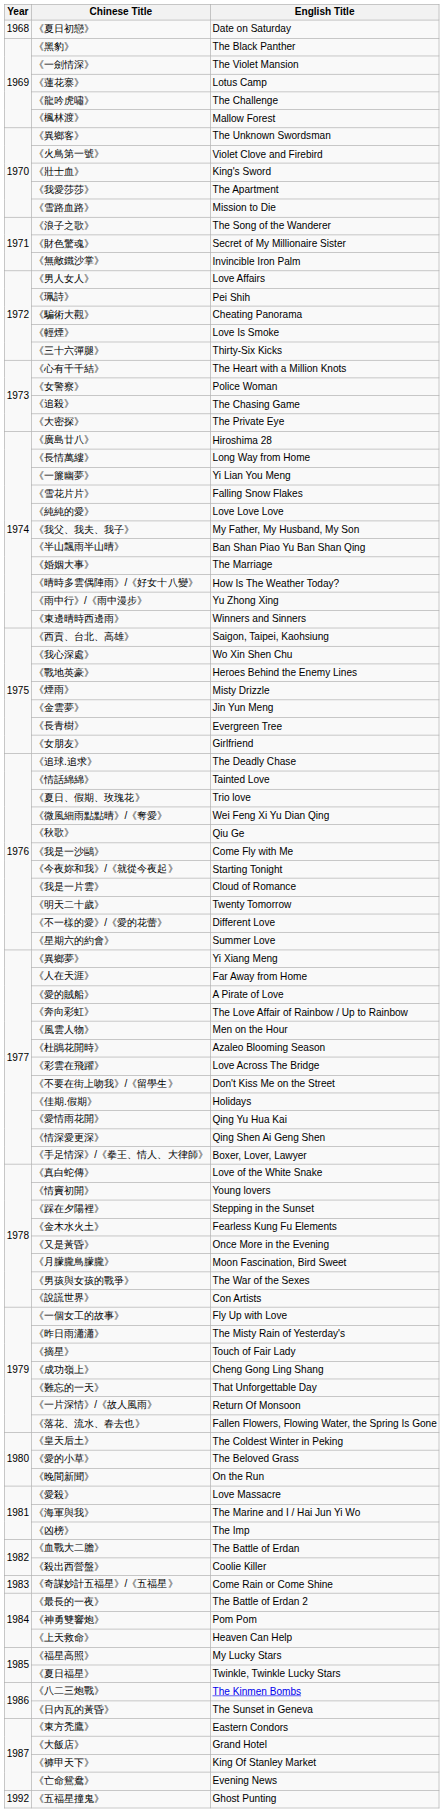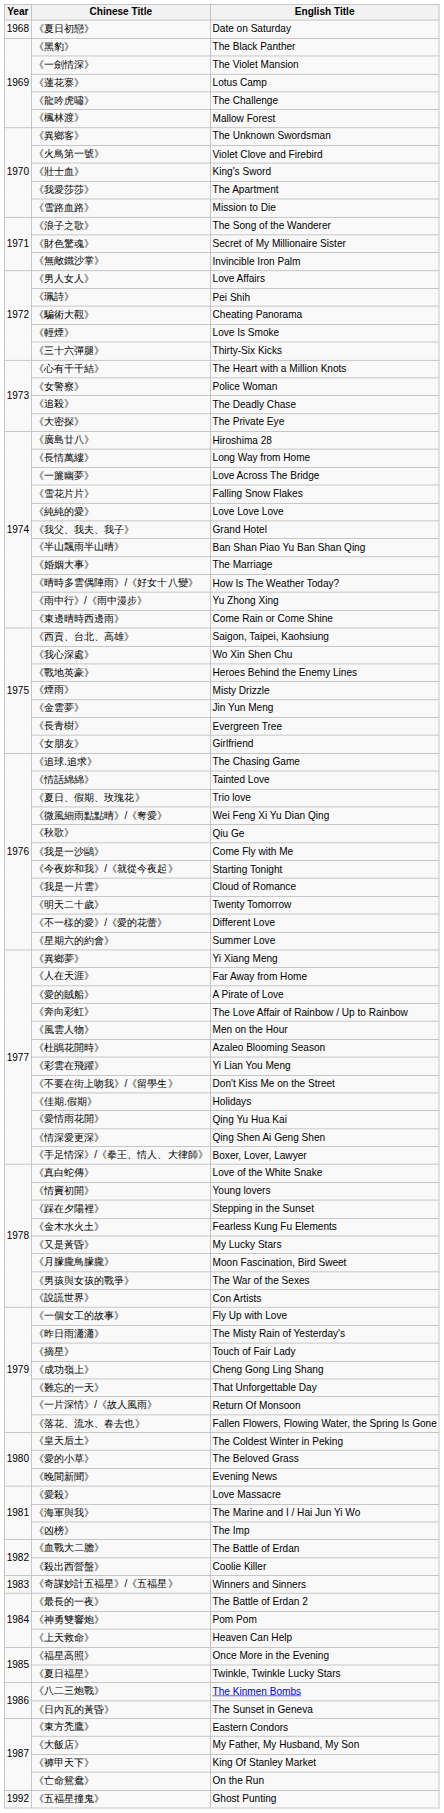 <table class="wikitable">
 <tr>
 <th>Year</th>
 <th>Chinese Title</th>
 <th>English Title</th>
 </tr>
 <tr>
 <td>1968</td>
 <td>《夏日初戀》</td>
 <td>Date on Saturday</td>
 </tr>
 <tr>
 <td rowspan="5">1969</td>
 <td>《黑豹》</td>
 <td>The Black Panther</td>
 </tr>
 <tr>
 <td>《一劍情深》</td>
 <td>The Violet Mansion</td>
 </tr>
 <tr>
 <td>《蓮花寨》</td>
 <td>Lotus Camp</td>
 </tr>
 <tr>
 <td>《龍吟虎嘯》</td>
 <td>The Challenge</td>
 </tr>
 <tr>
 <td>《楓林渡》</td>
 <td>Mallow Forest</td>
 </tr>
 <tr>
 <td rowspan="5">1970</td>
 <td>《異鄉客》</td>
 <td>The Unknown Swordsman</td>
 </tr>
 <tr>
 <td>《火鳥第一號》</td>
 <td>Violet Clove and Firebird</td>
 </tr>
 <tr>
 <td>《壯士血》</td>
 <td>King's Sword</td>
 </tr>
 <tr>
 <td>《我愛莎莎》</td>
 <td>The Apartment</td>
 </tr>
 <tr>
 <td>《雪路血路》</td>
 <td>Mission to Die</td>
 </tr>
 <tr>
 <td rowspan="3">1971</td>
 <td>《浪子之歌》</td>
 <td>The Song of the Wanderer</td>
 </tr>
 <tr>
 <td>《財色驚魂》</td>
 <td>Secret of My Millionaire Sister</td>
 </tr>
 <tr>
 <td>《無敵鐵沙掌》</td>
 <td>Invincible Iron Palm</td>
 </tr>
 <tr>
 <td rowspan="5">1972</td>
 <td>《男人女人》</td>
 <td>Love Affairs</td>
 </tr>
 <tr>
 <td>《珮詩》</td>
 <td>Pei Shih</td>
 </tr>
 <tr>
 <td>《騙術大觀》</td>
 <td>Cheating Panorama</td>
 </tr>
 <tr>
 <td>《輕煙》</td>
 <td>Love Is Smoke</td>
 </tr>
 <tr>
 <td>《三十六彈腿》</td>
 <td>Thirty-Six Kicks</td>
 </tr>
 <tr>
 <td rowspan="4">1973</td>
 <td>《心有千千結》</td>
 <td>The Heart with a Million Knots</td>
 </tr>
 <tr>
 <td>《女警察》</td>
 <td>Police Woman</td>
 </tr>
 <tr>
 <td>《追殺》</td>
-<td>The Chasing Game</td>
+<td>The Deadly Chase</td>
 </tr>
 <tr>
 <td>《大密探》</td>
 <td>The Private Eye</td>
 </tr>
 <tr>
 <td rowspan="11">1974</td>
 <td>《廣島廿八》</td>
 <td>Hiroshima 28</td>
 </tr>
 <tr>
 <td>《長情萬縷》</td>
 <td>Long Way from Home</td>
 </tr>
 <tr>
 <td>《一簾幽夢》</td>
-<td>Yi Lian You Meng</td>
+<td>Love Across The Bridge</td>
 </tr>
 <tr>
 <td>《雪花片片》</td>
 <td>Falling Snow Flakes</td>
 </tr>
 <tr>
 <td>《純純的愛》</td>
 <td>Love Love Love</td>
 </tr>
 <tr>
 <td>《我父、我夫、我子》</td>
-<td>My Father, My Husband, My Son</td>
+<td>Grand Hotel</td>
 </tr>
 <tr>
 <td>《半山飄雨半山晴》</td>
 <td>Ban Shan Piao Yu Ban Shan Qing</td>
 </tr>
 <tr>
 <td>《婚姻大事》</td>
 <td>The Marriage</td>
 </tr>
 <tr>
 <td>《晴時多雲偶陣雨》/《好女十八變》</td>
 <td>How Is The Weather Today?</td>
 </tr>
 <tr>
 <td>《雨中行》/《雨中漫步》</td>
 <td>Yu Zhong Xing</td>
 </tr>
 <tr>
 <td>《東邊晴時西邊雨》</td>
-<td>Winners and Sinners</td>
+<td>Come Rain or Come Shine</td>
 </tr>
 <tr>
 <td rowspan="7">1975</td>
 <td>《西貢、台北、高雄》</td>
 <td>Saigon, Taipei, Kaohsiung</td>
 </tr>
 <tr>
 <td>《我心深處》</td>
 <td>Wo Xin Shen Chu</td>
 </tr>
 <tr>
 <td>《戰地英豪》</td>
 <td>Heroes Behind the Enemy Lines</td>
 </tr>
 <tr>
 <td>《煙雨》</td>
 <td>Misty Drizzle</td>
 </tr>
 <tr>
 <td>《金雲夢》</td>
 <td>Jin Yun Meng</td>
 </tr>
 <tr>
 <td>《長青樹》</td>
 <td>Evergreen Tree</td>
 </tr>
 <tr>
 <td>《女朋友》</td>
 <td>Girlfriend</td>
 </tr>
 <tr>
 <td rowspan="11">1976</td>
 <td>《追球.追求》</td>
-<td>The Deadly Chase</td>
+<td>The Chasing Game</td>
 </tr>
 <tr>
 <td>《情話綿綿》</td>
 <td>Tainted Love</td>
 </tr>
 <tr>
 <td>《夏日、假期、玫瑰花》</td>
 <td>Trio love</td>
 </tr>
 <tr>
 <td>《微風細雨點點晴》/《奪愛》</td>
 <td>Wei Feng Xi Yu Dian Qing</td>
 </tr>
 <tr>
 <td>《秋歌》</td>
 <td>Qiu Ge</td>
 </tr>
 <tr>
 <td>《我是一沙鷗》</td>
 <td>Come Fly with Me</td>
 </tr>
 <tr>
 <td>《今夜妳和我》/《就從今夜起》</td>
 <td>Starting Tonight</td>
 </tr>
 <tr>
 <td>《我是一片雲》</td>
 <td>Cloud of Romance</td>
 </tr>
 <tr>
 <td>《明天二十歲》</td>
 <td>Twenty Tomorrow</td>
 </tr>
 <tr>
 <td>《不一樣的愛》/《愛的花蕾》</td>
 <td>Different Love</td>
 </tr>
 <tr>
 <td>《星期六的約會》</td>
 <td>Summer Love</td>
 </tr>
 <tr>
 <td rowspan="12">1977</td>
 <td>《異鄉夢》</td>
 <td>Yi Xiang Meng</td>
 </tr>
 <tr>
 <td>《人在天涯》</td>
 <td>Far Away from Home</td>
 </tr>
 <tr>
 <td>《愛的賊船》</td>
 <td>A Pirate of Love</td>
 </tr>
 <tr>
 <td>《奔向彩虹》</td>
 <td>The Love Affair of Rainbow / Up to Rainbow</td>
 </tr>
 <tr>
 <td>《風雲人物》</td>
 <td>Men on the Hour</td>
 </tr>
 <tr>
 <td>《杜鵑花開時》</td>
 <td>Azaleo Blooming Season</td>
 </tr>
 <tr>
 <td>《彩雲在飛躍》</td>
-<td>Love Across The Bridge</td>
+<td>Yi Lian You Meng</td>
 </tr>
 <tr>
 <td>《不要在街上吻我》/《留學生》</td>
 <td>Don't Kiss Me on the Street</td>
 </tr>
 <tr>
 <td>《佳期.假期》</td>
 <td>Holidays</td>
 </tr>
 <tr>
 <td>《愛情雨花開》</td>
 <td>Qing Yu Hua Kai</td>
 </tr>
 <tr>
 <td>《情深愛更深》</td>
 <td>Qing Shen Ai Geng Shen</td>
 </tr>
 <tr>
 <td>《手足情深》/《拳王、情人、大律師》</td>
 <td>Boxer, Lover, Lawyer</td>
 </tr>
 <tr>
 <td rowspan="8">1978</td>
 <td>《真白蛇傳》</td>
 <td>Love of the White Snake</td>
 </tr>
 <tr>
 <td>《情竇初開》</td>
 <td>Young lovers</td>
 </tr>
 <tr>
 <td>《踩在夕陽裡》</td>
 <td>Stepping in the Sunset</td>
 </tr>
 <tr>
 <td>《金木水火土》</td>
 <td>Fearless Kung Fu Elements</td>
 </tr>
 <tr>
 <td>《又是黃昏》</td>
-<td>Once More in the Evening</td>
+<td>My Lucky Stars</td>
 </tr>
 <tr>
 <td>《月朦朧鳥朦朧》</td>
 <td>Moon Fascination, Bird Sweet</td>
 </tr>
 <tr>
 <td>《男孩與女孩的戰爭》</td>
 <td>The War of the Sexes</td>
 </tr>
 <tr>
 <td>《說謊世界》</td>
 <td>Con Artists</td>
 </tr>
 <tr>
 <td rowspan="7">1979</td>
 <td>《一個女工的故事》</td>
 <td>Fly Up with Love</td>
 </tr>
 <tr>
 <td>《昨日雨瀟瀟》</td>
 <td>The Misty Rain of Yesterday's</td>
 </tr>
 <tr>
 <td>《摘星》</td>
 <td>Touch of Fair Lady</td>
 </tr>
 <tr>
 <td>《成功嶺上》</td>
 <td>Cheng Gong Ling Shang</td>
 </tr>
 <tr>
 <td>《難忘的一天》</td>
 <td>That Unforgettable Day</td>
 </tr>
 <tr>
 <td>《一片深情》/《故人風雨》</td>
 <td>Return Of Monsoon</td>
 </tr>
 <tr>
 <td>《落花、流水、春去也》</td>
 <td>Fallen Flowers, Flowing Water, the Spring Is Gone</td>
 </tr>
 <tr>
 <td rowspan="3">1980</td>
 <td>《皇天后土》</td>
 <td>The Coldest Winter in Peking</td>
 </tr>
 <tr>
 <td>《愛的小草》</td>
 <td>The Beloved Grass</td>
 </tr>
 <tr>
 <td>《晚間新聞》</td>
-<td>On the Run</td>
+<td>Evening News</td>
 </tr>
 <tr>
 <td rowspan="3">1981</td>
 <td>《愛殺》</td>
 <td>Love Massacre</td>
 </tr>
 <tr>
 <td>《海軍與我》</td>
 <td>The Marine and I / Hai Jun Yi Wo</td>
 </tr>
 <tr>
 <td>《凶榜》</td>
 <td>The Imp</td>
 </tr>
 <tr>
 <td rowspan="2">1982</td>
 <td>《血戰大二膽》</td>
 <td>The Battle of Erdan</td>
 </tr>
 <tr>
 <td>《殺出西營盤》</td>
 <td>Coolie Killer</td>
 </tr>
 <tr>
 <td>1983</td>
 <td>《奇謀妙計五福星》/《五福星》</td>
-<td>Come Rain or Come Shine</td>
+<td>Winners and Sinners</td>
 </tr>
 <tr>
 <td rowspan="3">1984</td>
 <td>《最長的一夜》</td>
 <td>The Battle of Erdan 2</td>
 </tr>
 <tr>
 <td>《神勇雙響炮》</td>
 <td>Pom Pom</td>
 </tr>
 <tr>
 <td>《上天救命》</td>
 <td>Heaven Can Help</td>
 </tr>
 <tr>
 <td rowspan="2">1985</td>
 <td>《福星高照》</td>
-<td>My Lucky Stars</td>
+<td>Once More in the Evening</td>
 </tr>
 <tr>
 <td>《夏日福星》</td>
 <td>Twinkle, Twinkle Lucky Stars</td>
 </tr>
 <tr>
 <td rowspan="2">1986</td>
 <td>《八二三炮戰》</td>
 <td><a href='#'>The Kinmen Bombs</a></td>
 </tr>
 <tr>
 <td>《日內瓦的黃昏》</td>
 <td>The Sunset in Geneva</td>
 </tr>
 <tr>
 <td rowspan="4">1987</td>
 <td>《東方禿鷹》</td>
 <td>Eastern Condors</td>
 </tr>
 <tr>
 <td>《大飯店》</td>
-<td>Grand Hotel</td>
+<td>My Father, My Husband, My Son</td>
 </tr>
 <tr>
 <td>《褲甲天下》</td>
 <td>King Of Stanley Market</td>
 </tr>
 <tr>
 <td>《亡命鴛鴦》</td>
-<td>Evening News</td>
+<td>On the Run</td>
 </tr>
 <tr>
 <td>1992</td>
 <td>《五福星撞鬼》</td>
 <td>Ghost Punting</td>
 </tr>
 </table>
